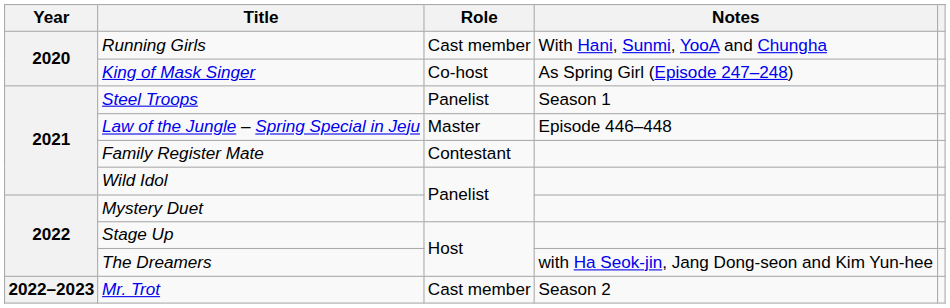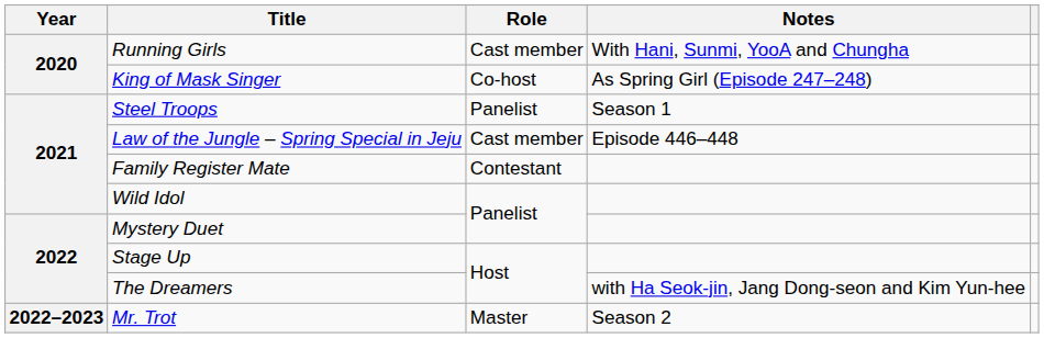 <table class="wikitable plainrowheaders sortable">
 <tr>
 <th scope="col">Year</th>
 <th scope="col">Title</th>
 <th scope="col">Role</th>
 <th scope="col">Notes</th>
 <th scope="col" class="unsortable"></th>
 </tr>
 <tr>
 <th scope="row" rowspan="2">2020</th>
 <td><em>Running Girls</em></td>
 <td>Cast member</td>
 <td>With <a href='#'>Hani</a>, <a href='#'>Sunmi</a>, <a href='#'>YooA</a> and <a href='#'>Chungha</a></td>
 <td style="text-align:center"></td>
 </tr>
 <tr>
 <td><em><a href='#'>King of Mask Singer</a></em></td>
 <td>Co-host</td>
 <td>As Spring Girl (<a href='#'>Episode 247–248</a>)</td>
 <td style="text-align:center"></td>
 </tr>
 <tr>
 <th scope="row" rowspan="4">2021</th>
 <td><em><a href='#'>Steel Troops</a></em></td>
 <td>Panelist</td>
 <td>Season 1</td>
 <td style="text-align:center"></td>
 </tr>
 <tr>
 <td><em><a href='#'>Law of the Jungle</a></em> – <em><a href='#'>Spring Special in Jeju</a></em></td>
-<td>Master</td>
+<td>Cast member</td>
 <td>Episode 446–448</td>
 <td style="text-align:center"></td>
 </tr>
 <tr>
 <td><em>Family Register Mate</em></td>
 <td>Contestant</td>
 <td></td>
 <td style="text-align:center"></td>
 </tr>
 <tr>
 <td><em>Wild Idol</em></td>
 <td rowspan="2">Panelist</td>
 <td></td>
 <td style="text-align:center"></td>
 </tr>
 <tr>
 <th scope="row" rowspan="3">2022</th>
 <td><em>Mystery Duet</em></td>
 <td></td>
 <td style="text-align:center"></td>
 </tr>
 <tr>
 <td><em>Stage Up</em></td>
 <td rowspan="2">Host</td>
 <td></td>
 <td style="text-align:center"></td>
 </tr>
 <tr>
 <td><em>The Dreamers</em></td>
 <td>with <a href='#'>Ha Seok-jin</a>, Jang Dong-seon and Kim Yun-hee</td>
 <td style="text-align:center"></td>
 </tr>
 <tr>
 <th scope="row">2022–2023</th>
 <td><em><a href='#'>Mr. Trot</a></em></td>
-<td>Cast member</td>
+<td>Master</td>
 <td>Season 2</td>
 <td style="text-align:center"></td>
 </tr>
 </table>
